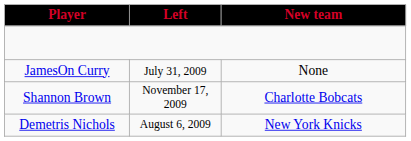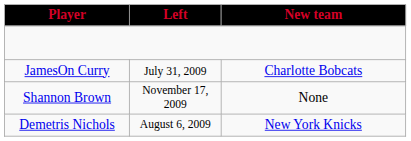 <table class="wikitable" style="text-align: center">
 <tr bgcolor="#dddddd">
 <th style="background:black; color:#d40026" width="140px">Player</th>
 <th style="background:black; color:#d40026" width="100px">Left</th>
 <th style="background:black; color:#d40026" width="210px">New team</th>
 </tr>
 <tr style="height:40px">
 </tr>
 <tr>
 <td><a href='#'>JamesOn Curry</a></td>
 <td style="font-size: 85%">July 31, 2009</td>
-<td>None</td>
+<td><a href='#'>Charlotte Bobcats</a></td>
 </tr>
 <tr>
 <td><a href='#'>Shannon Brown</a></td>
 <td style="font-size: 85%">November 17, 2009</td>
-<td><a href='#'>Charlotte Bobcats</a></td>
+<td>None</td>
 </tr>
 <tr>
 <td><a href='#'>Demetris Nichols</a></td>
 <td style="font-size: 85%">August 6, 2009</td>
 <td><a href='#'>New York Knicks</a></td>
 </tr>
 </table>
